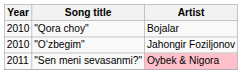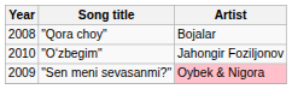 <table class = "wikitable sortable">
 <tr>
 <th>Year</th>
 <th>Song title</th>
 <th>Artist</th>
 </tr>
 <tr>
-<td rowspan=1>2010</td>
+<td rowspan=1>2008</td>
 <td>"Qora choy"</td>
 <td rowspan=1>Bojalar</td>
 </tr>
 <tr>
 <td rowspan=1>2010</td>
 <td>"Oʻzbegim"</td>
 <td rowspan=1>Jahongir Foziljonov</td>
 </tr>
 <tr>
-<td rowspan=1>2011</td>
+<td rowspan=1>2009</td>
 <td>"Sen meni sevasanmi?"</td>
 <td rowspan=1 style="background: pink;">Oybek & Nigora</td>
 </tr>
 <tr>
 </tr>
 </table>
